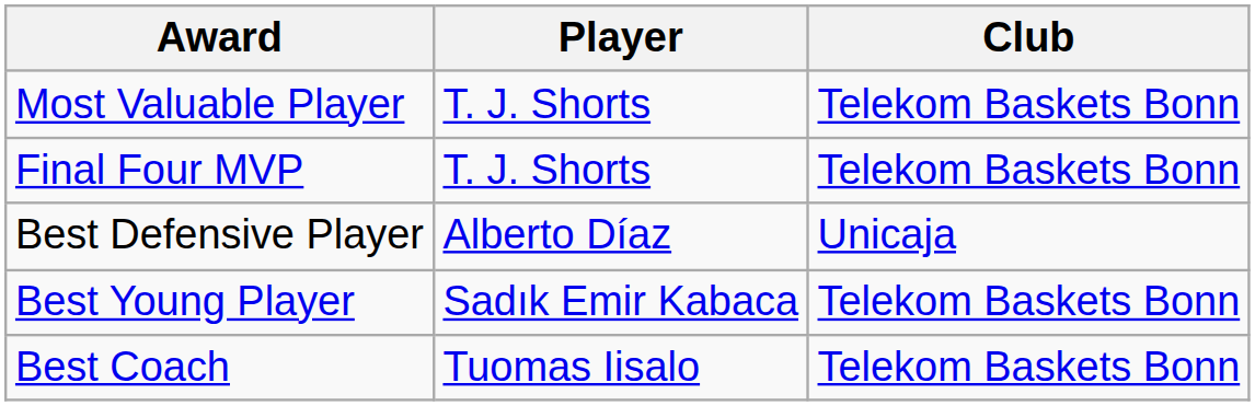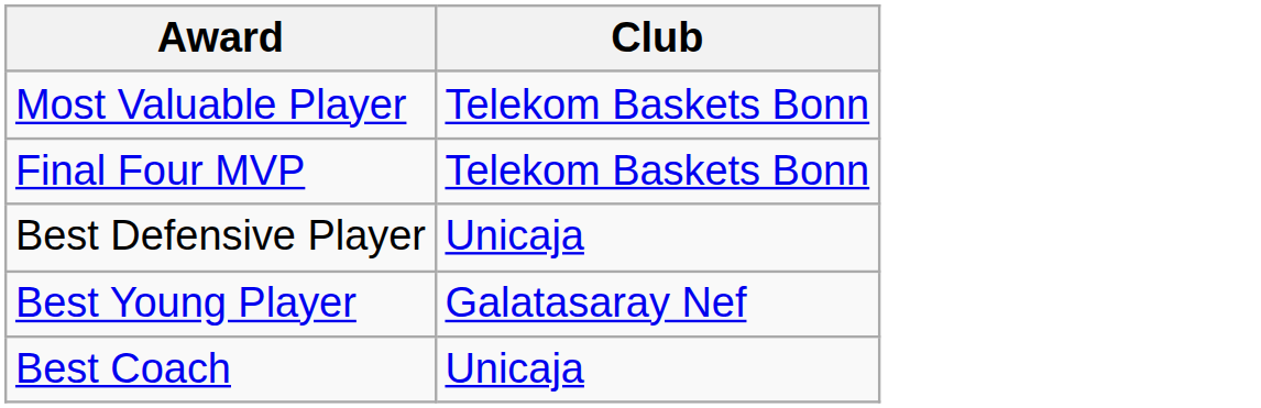 <table class="wikitable">
 <tr>
 <th>Award</th>
-<th>Player</th>
 <th>Club</th>
 </tr>
 <tr>
 <td><a href='#'>Most Valuable Player</a></td>
-<td> <a href='#'>T. J. Shorts</a></td>
 <td> <a href='#'>Telekom Baskets Bonn</a></td>
 </tr>
 <tr>
 <td><a href='#'>Final Four MVP</a></td>
-<td> <a href='#'>T. J. Shorts</a></td>
 <td> <a href='#'>Telekom Baskets Bonn</a></td>
 </tr>
 <tr>
 <td>Best Defensive Player</td>
-<td> <a href='#'>Alberto Díaz</a></td>
 <td> <a href='#'>Unicaja</a></td>
 </tr>
 <tr>
 <td><a href='#'>Best Young Player</a></td>
-<td> <a href='#'>Sadık Emir Kabaca</a></td>
-<td> <a href='#'>Telekom Baskets Bonn</a></td>
+<td> <a href='#'>Galatasaray Nef</a></td>
 </tr>
 <tr>
 <td><a href='#'>Best Coach</a></td>
-<td> <a href='#'>Tuomas Iisalo</a></td>
-<td> <a href='#'>Telekom Baskets Bonn</a></td>
+<td> <a href='#'>Unicaja</a></td>
 </tr>
 </table>
